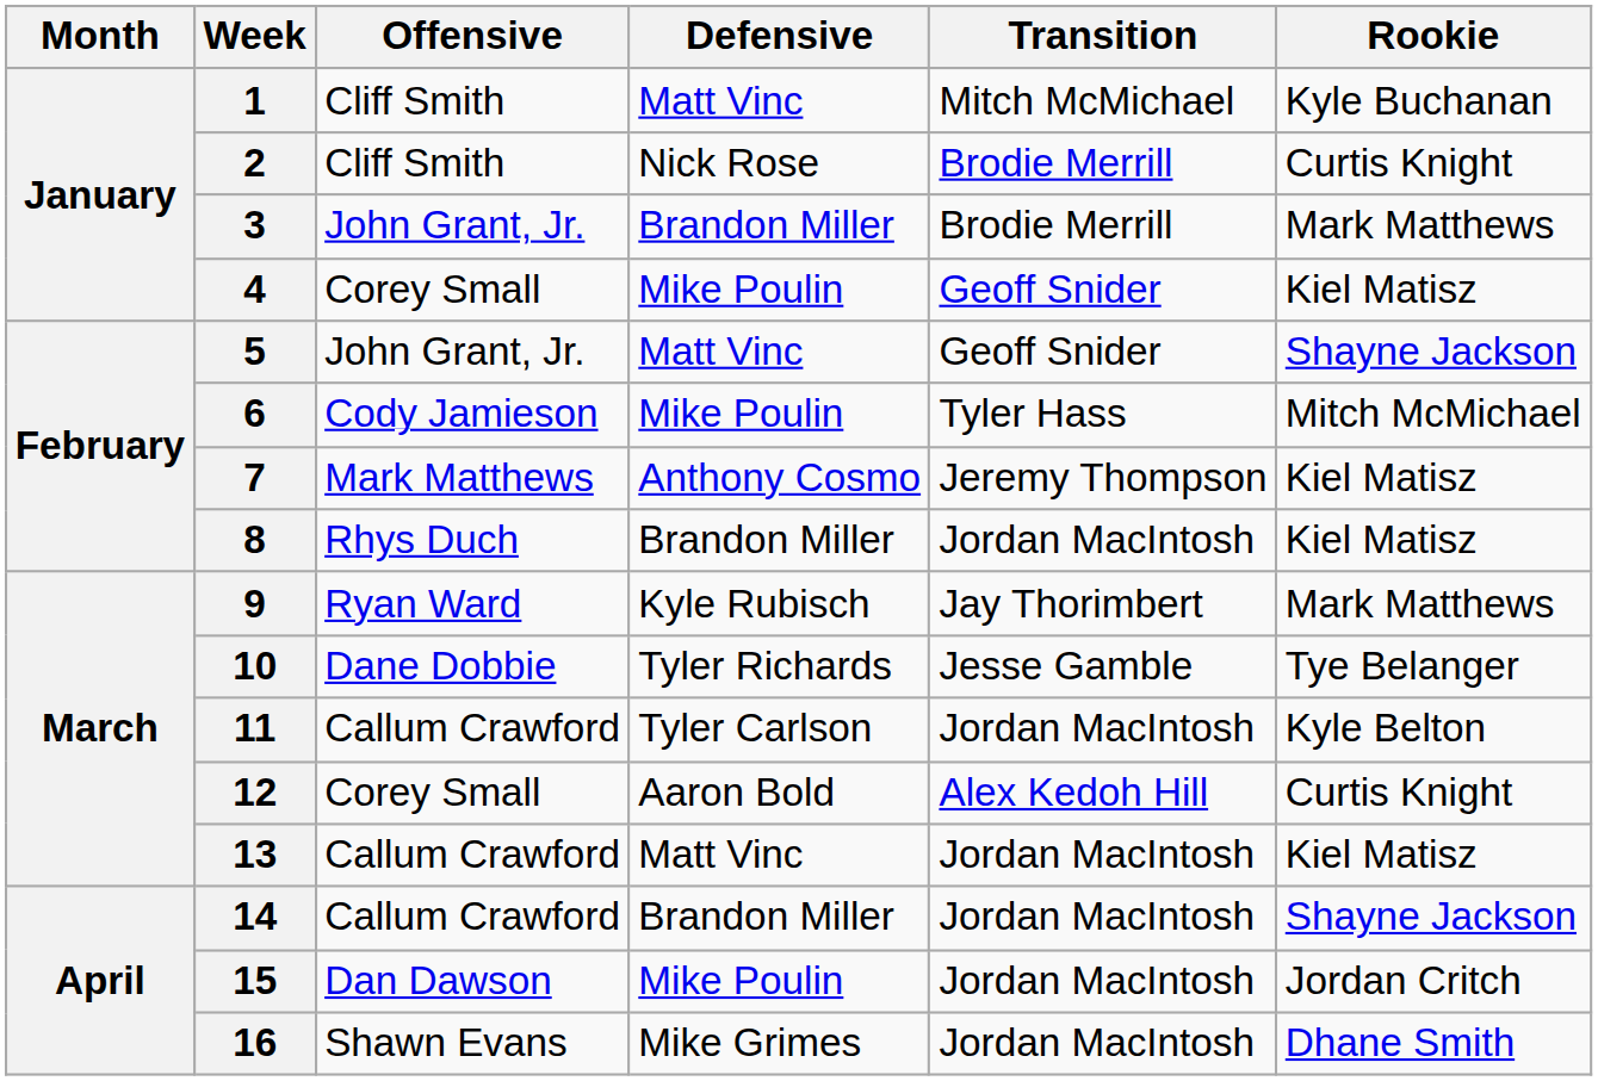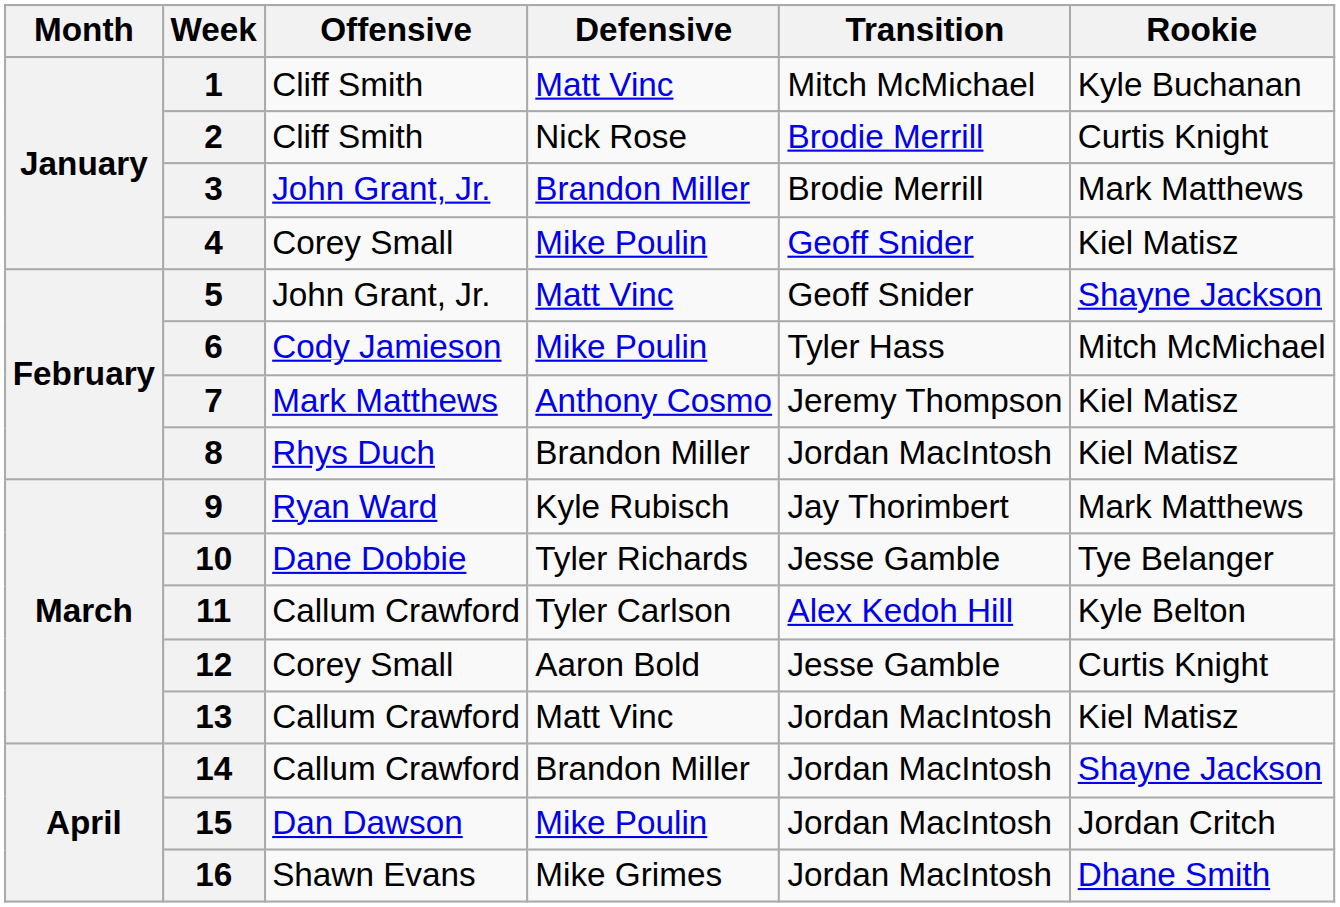 <table class="wikitable">
 <tr>
 <th>Month</th>
 <th>Week</th>
 <th>Offensive</th>
 <th>Defensive</th>
 <th>Transition</th>
 <th>Rookie</th>
 </tr>
 <tr>
 <th rowspan="4">January</th>
 <th>1</th>
 <td>Cliff Smith</td>
 <td><a href='#'>Matt Vinc</a></td>
 <td>Mitch McMichael</td>
 <td>Kyle Buchanan</td>
 </tr>
 <tr>
 <th>2</th>
 <td>Cliff Smith</td>
 <td>Nick Rose</td>
 <td><a href='#'>Brodie Merrill</a></td>
 <td>Curtis Knight</td>
 </tr>
 <tr>
 <th>3</th>
 <td><a href='#'>John Grant, Jr.</a></td>
 <td><a href='#'>Brandon Miller</a></td>
 <td>Brodie Merrill</td>
 <td>Mark Matthews</td>
 </tr>
 <tr>
 <th>4</th>
 <td>Corey Small</td>
 <td><a href='#'>Mike Poulin</a></td>
 <td><a href='#'>Geoff Snider</a></td>
 <td>Kiel Matisz</td>
 </tr>
 <tr>
 <th rowspan="4">February</th>
 <th>5</th>
 <td>John Grant, Jr.</td>
 <td><a href='#'>Matt Vinc</a></td>
 <td>Geoff Snider</td>
 <td><a href='#'>Shayne Jackson</a></td>
 </tr>
 <tr>
 <th>6</th>
 <td><a href='#'>Cody Jamieson</a></td>
 <td><a href='#'>Mike Poulin</a></td>
 <td>Tyler Hass</td>
 <td>Mitch McMichael</td>
 </tr>
 <tr>
 <th>7</th>
 <td><a href='#'>Mark Matthews</a></td>
 <td><a href='#'>Anthony Cosmo</a></td>
 <td>Jeremy Thompson</td>
 <td>Kiel Matisz</td>
 </tr>
 <tr>
 <th>8</th>
 <td><a href='#'>Rhys Duch</a></td>
 <td>Brandon Miller</td>
 <td>Jordan MacIntosh</td>
 <td>Kiel Matisz</td>
 </tr>
 <tr>
 <th rowspan="5">March</th>
 <th>9</th>
 <td><a href='#'>Ryan Ward</a></td>
 <td>Kyle Rubisch</td>
 <td>Jay Thorimbert</td>
 <td>Mark Matthews</td>
 </tr>
 <tr>
 <th>10</th>
 <td><a href='#'>Dane Dobbie</a></td>
 <td>Tyler Richards</td>
 <td>Jesse Gamble</td>
 <td>Tye Belanger</td>
 </tr>
 <tr>
 <th>11</th>
 <td>Callum Crawford</td>
 <td>Tyler Carlson</td>
-<td>Jordan MacIntosh</td>
+<td><a href='#'>Alex Kedoh Hill</a></td>
 <td>Kyle Belton</td>
 </tr>
 <tr>
 <th>12</th>
 <td>Corey Small</td>
 <td>Aaron Bold</td>
-<td><a href='#'>Alex Kedoh Hill</a></td>
+<td>Jesse Gamble</td>
 <td>Curtis Knight</td>
 </tr>
 <tr>
 <th>13</th>
 <td>Callum Crawford</td>
 <td>Matt Vinc</td>
 <td>Jordan MacIntosh</td>
 <td>Kiel Matisz</td>
 </tr>
 <tr>
 <th rowspan="3">April</th>
 <th>14</th>
 <td>Callum Crawford</td>
 <td>Brandon Miller</td>
 <td>Jordan MacIntosh</td>
 <td><a href='#'>Shayne Jackson</a></td>
 </tr>
 <tr>
 <th>15</th>
 <td><a href='#'>Dan Dawson</a></td>
 <td><a href='#'>Mike Poulin</a></td>
 <td>Jordan MacIntosh</td>
 <td>Jordan Critch</td>
 </tr>
 <tr>
 <th>16</th>
 <td>Shawn Evans</td>
 <td>Mike Grimes</td>
 <td>Jordan MacIntosh</td>
 <td><a href='#'>Dhane Smith</a></td>
 </tr>
 </table>
